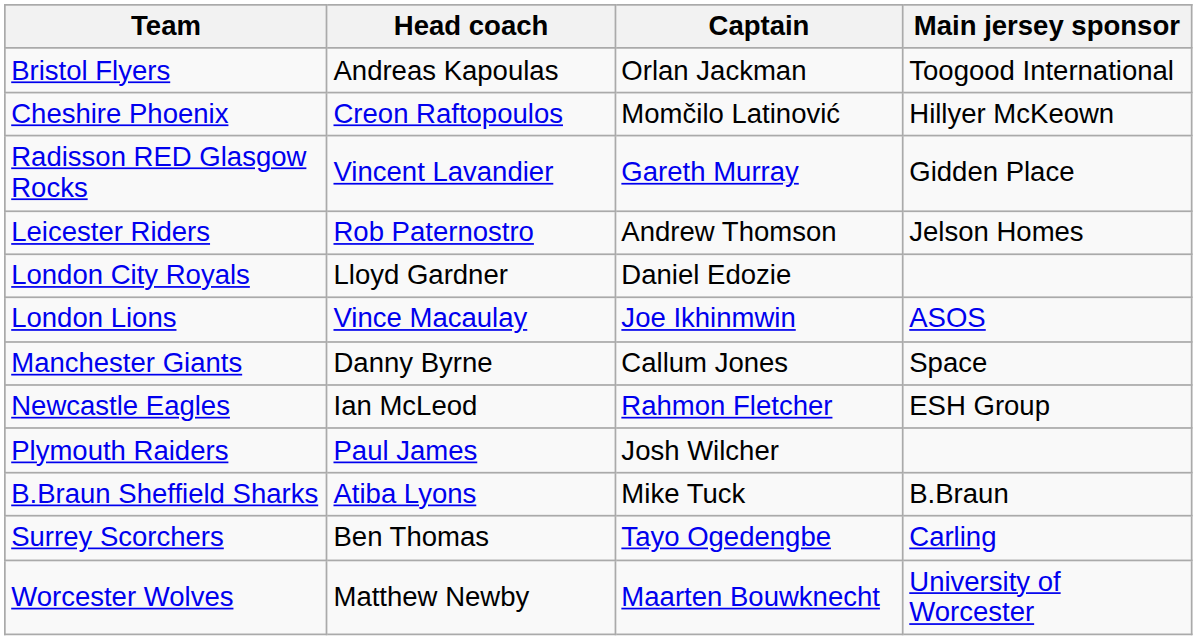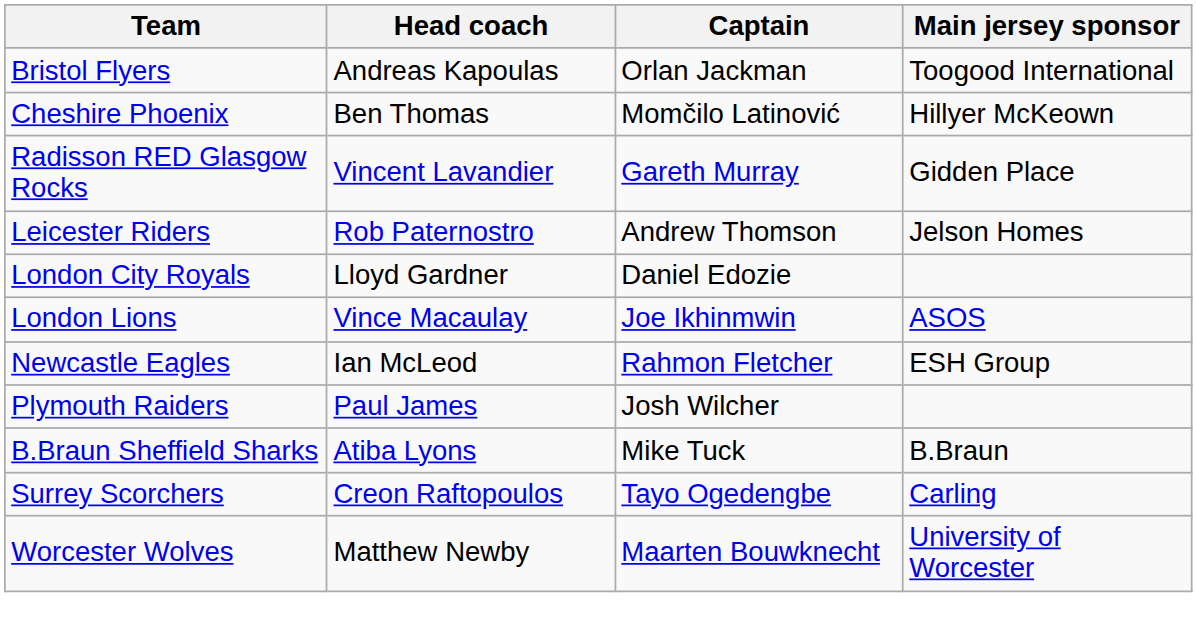 <table class="wikitable sortable" style="text-align: left;">
 <tr>
 <th scope="col" style="width: 180px;">Team</th>
 <th scope="col" style="width: 160px;">Head coach</th>
 <th scope="col" style="width: 160px;">Captain</th>
 <th scope="col" style="width: 160px;">Main jersey sponsor</th>
 </tr>
 <tr>
 <td><a href='#'>Bristol Flyers</a></td>
 <td> Andreas Kapoulas</td>
 <td> Orlan Jackman</td>
 <td>Toogood International</td>
 </tr>
 <tr>
 <td><a href='#'>Cheshire Phoenix</a></td>
-<td> <a href='#'>Creon Raftopoulos</a></td>
+<td> Ben Thomas</td>
 <td> Momčilo Latinović</td>
 <td>Hillyer McKeown</td>
 </tr>
 <tr>
 <td><a href='#'>Radisson RED Glasgow Rocks</a></td>
 <td> <a href='#'>Vincent Lavandier</a></td>
 <td> <a href='#'>Gareth Murray</a></td>
 <td>Gidden Place</td>
 </tr>
 <tr>
 <td><a href='#'>Leicester Riders</a></td>
 <td> <a href='#'>Rob Paternostro</a></td>
 <td> Andrew Thomson</td>
 <td>Jelson Homes</td>
 </tr>
 <tr>
 <td><a href='#'>London City Royals</a></td>
 <td> Lloyd Gardner</td>
 <td> Daniel Edozie</td>
 <td></td>
 </tr>
 <tr>
 <td><a href='#'>London Lions</a></td>
 <td> <a href='#'>Vince Macaulay</a></td>
 <td> <a href='#'>Joe Ikhinmwin</a></td>
 <td><a href='#'>ASOS</a></td>
 </tr>
 <tr>
-<td><a href='#'>Manchester Giants</a></td>
-<td> Danny Byrne</td>
-<td> Callum Jones</td>
-<td>Space</td>
-</tr>
-<tr>
 <td><a href='#'>Newcastle Eagles</a></td>
 <td> Ian McLeod</td>
 <td> <a href='#'>Rahmon Fletcher</a></td>
 <td>ESH Group</td>
 </tr>
 <tr>
 <td><a href='#'>Plymouth Raiders</a></td>
 <td> <a href='#'>Paul James</a></td>
 <td> Josh Wilcher</td>
 <td></td>
 </tr>
 <tr>
 <td><a href='#'>B.Braun Sheffield Sharks</a></td>
 <td> <a href='#'>Atiba Lyons</a></td>
 <td> Mike Tuck</td>
 <td>B.Braun</td>
 </tr>
 <tr>
 <td><a href='#'>Surrey Scorchers</a></td>
-<td> Ben Thomas</td>
+<td> <a href='#'>Creon Raftopoulos</a></td>
 <td> <a href='#'>Tayo Ogedengbe</a></td>
 <td><a href='#'>Carling</a></td>
 </tr>
 <tr>
 <td><a href='#'>Worcester Wolves</a></td>
 <td> Matthew Newby</td>
 <td> <a href='#'>Maarten Bouwknecht</a></td>
 <td><a href='#'>University of Worcester</a></td>
 </tr>
 </table>
